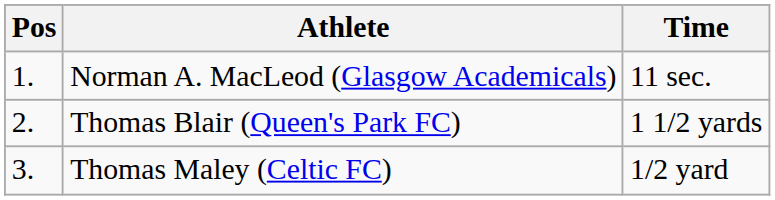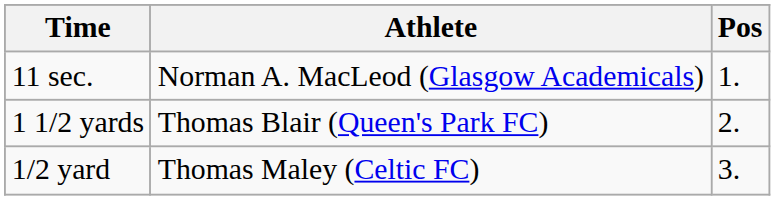 <table class="wikitable">
 <tr>
+<th>Time</th>
+<th>Athlete</th>
 <th>Pos</th>
-<th>Athlete</th>
-<th>Time</th>
 </tr>
 <tr>
+<td>11 sec.</td>
+<td>Norman A. MacLeod (<a href='#'>Glasgow Academicals</a>)</td>
 <td>1.</td>
-<td>Norman A. MacLeod (<a href='#'>Glasgow Academicals</a>)</td>
-<td>11 sec.</td>
 </tr>
 <tr>
+<td>1 1/2 yards</td>
+<td>Thomas Blair (<a href='#'>Queen's Park FC</a>)</td>
 <td>2.</td>
-<td>Thomas Blair (<a href='#'>Queen's Park FC</a>)</td>
-<td>1 1/2 yards</td>
 </tr>
 <tr>
+<td>1/2 yard</td>
+<td>Thomas Maley (<a href='#'>Celtic FC</a>)</td>
 <td>3.</td>
-<td>Thomas Maley (<a href='#'>Celtic FC</a>)</td>
-<td>1/2 yard</td>
 </tr>
 </table>
